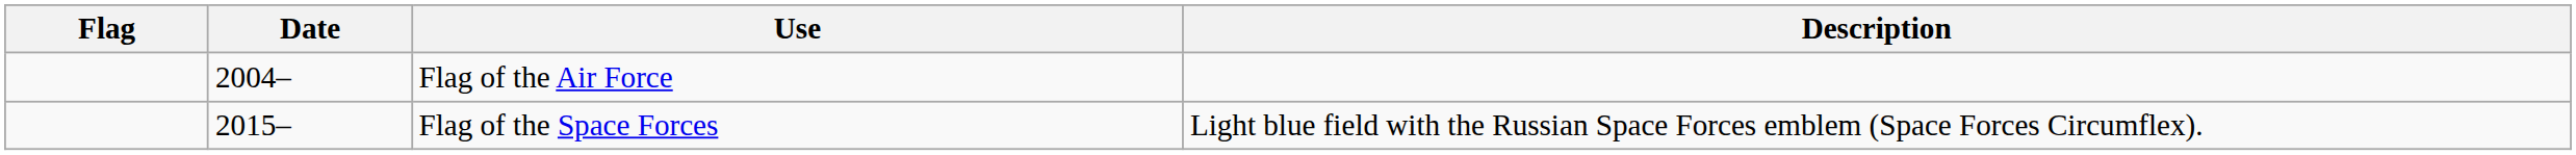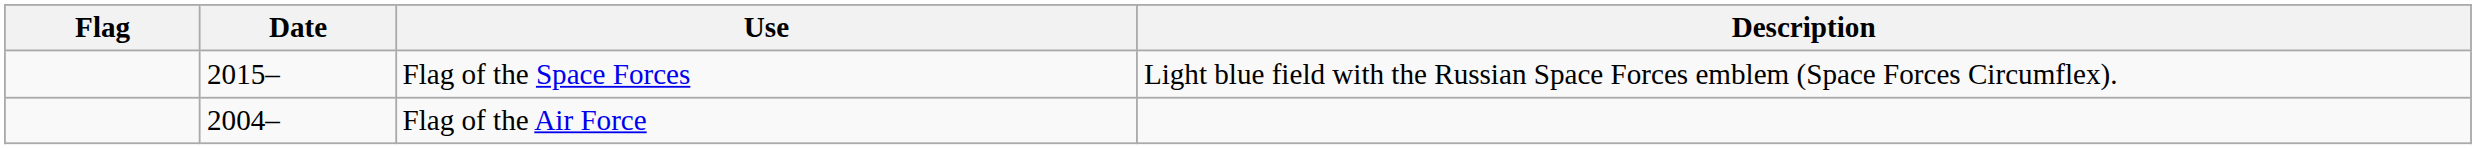 <table class="wikitable">
 <tr>
 <th width="100">Flag</th>
 <th width="100">Date</th>
 <th width="400">Use</th>
 <th width="725">Description</th>
 </tr>
 <tr>
 <td></td>
+<td>2015–</td>
+<td>Flag of the <a href='#'>Space Forces</a></td>
+<td>Light blue field with the Russian Space Forces emblem (Space Forces Circumflex).</td>
+</tr>
+<tr>
+<td></td>
 <td>2004–</td>
 <td>Flag of the <a href='#'>Air Force</a></td>
 <td></td>
 </tr>
-<tr>
-<td></td>
-<td>2015–</td>
-<td>Flag of the <a href='#'>Space Forces</a></td>
-<td>Light blue field with the Russian Space Forces emblem (Space Forces Circumflex).</td>
-</tr>
 </table>
